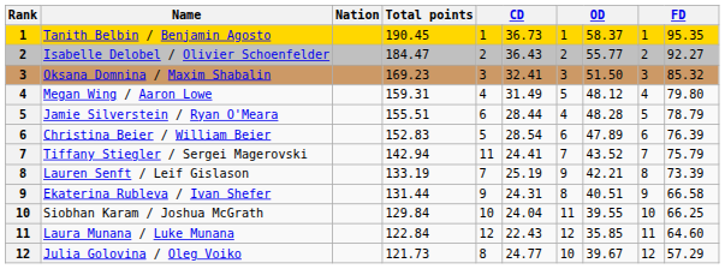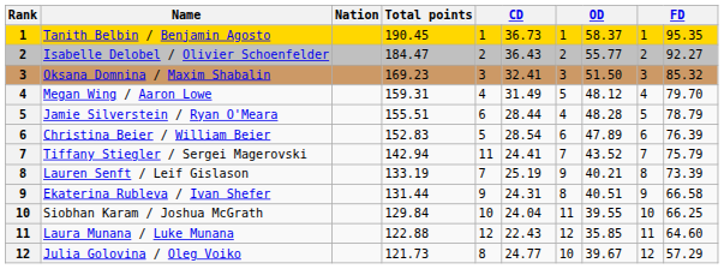 <table class="wikitable">
 <tr>
 <th>Rank</th>
 <th>Name</th>
 <th>Nation</th>
 <th>Total points</th>
 <th colspan="2" width="80px"><a href='#'>CD</a></th>
 <th colspan="2" width="80px"><a href='#'>OD</a></th>
 <th colspan="2" width="80px"><a href='#'>FD</a></th>
 </tr>
 <tr bgcolor="gold">
 <td align="center"><strong>1</strong></td>
 <td><a href='#'>Tanith Belbin</a> / <a href='#'>Benjamin Agosto</a></td>
 <td></td>
 <td>190.45</td>
 <td>1</td>
 <td>36.73</td>
 <td>1</td>
 <td>58.37</td>
 <td>1</td>
 <td>95.35</td>
 </tr>
 <tr bgcolor="silver">
 <td align="center"><strong>2</strong></td>
 <td><a href='#'>Isabelle Delobel</a> / <a href='#'>Olivier Schoenfelder</a></td>
 <td></td>
 <td>184.47</td>
 <td>2</td>
 <td>36.43</td>
 <td>2</td>
 <td>55.77</td>
 <td>2</td>
 <td>92.27</td>
 </tr>
 <tr bgcolor="cc9966">
 <td align="center"><strong>3</strong></td>
 <td><a href='#'>Oksana Domnina</a> / <a href='#'>Maxim Shabalin</a></td>
 <td></td>
 <td>169.23</td>
 <td>3</td>
 <td>32.41</td>
 <td>3</td>
 <td>51.50</td>
 <td>3</td>
 <td>85.32</td>
 </tr>
 <tr>
 <th>4</th>
 <td><a href='#'>Megan Wing</a> / <a href='#'>Aaron Lowe</a></td>
 <td></td>
 <td>159.31</td>
 <td>4</td>
 <td>31.49</td>
 <td>5</td>
 <td>48.12</td>
 <td>4</td>
-<td>79.80</td>
+<td>79.70</td>
 </tr>
 <tr>
 <th>5</th>
 <td><a href='#'>Jamie Silverstein</a> / <a href='#'>Ryan O'Meara</a></td>
 <td></td>
 <td>155.51</td>
 <td>6</td>
 <td>28.44</td>
 <td>4</td>
 <td>48.28</td>
 <td>5</td>
 <td>78.79</td>
 </tr>
 <tr>
 <th>6</th>
 <td><a href='#'>Christina Beier</a> / <a href='#'>William Beier</a></td>
 <td></td>
 <td>152.83</td>
 <td>5</td>
 <td>28.54</td>
 <td>6</td>
 <td>47.89</td>
 <td>6</td>
 <td>76.39</td>
 </tr>
 <tr>
 <th>7</th>
 <td><a href='#'>Tiffany Stiegler</a> / Sergei Magerovski</td>
 <td></td>
 <td>142.94</td>
 <td>11</td>
 <td>24.41</td>
 <td>7</td>
 <td>43.52</td>
 <td>7</td>
 <td>75.79</td>
 </tr>
 <tr>
 <th>8</th>
 <td><a href='#'>Lauren Senft</a> / Leif Gislason</td>
 <td></td>
 <td>133.19</td>
 <td>7</td>
 <td>25.19</td>
 <td>9</td>
-<td>42.21</td>
+<td>40.21</td>
 <td>8</td>
 <td>73.39</td>
 </tr>
 <tr>
 <th>9</th>
 <td><a href='#'>Ekaterina Rubleva</a> / <a href='#'>Ivan Shefer</a></td>
 <td></td>
 <td>131.44</td>
 <td>9</td>
 <td>24.31</td>
 <td>8</td>
 <td>40.51</td>
 <td>9</td>
 <td>66.58</td>
 </tr>
 <tr>
 <th>10</th>
 <td>Siobhan Karam / Joshua McGrath</td>
 <td></td>
 <td>129.84</td>
 <td>10</td>
 <td>24.04</td>
 <td>11</td>
 <td>39.55</td>
 <td>10</td>
 <td>66.25</td>
 </tr>
 <tr>
 <th>11</th>
 <td><a href='#'>Laura Munana</a> / <a href='#'>Luke Munana</a></td>
 <td></td>
-<td>122.84</td>
+<td>122.88</td>
 <td>12</td>
 <td>22.43</td>
 <td>12</td>
 <td>35.85</td>
 <td>11</td>
 <td>64.60</td>
 </tr>
 <tr>
 <th>12</th>
 <td><a href='#'>Julia Golovina</a> / <a href='#'>Oleg Voiko</a></td>
 <td></td>
 <td>121.73</td>
 <td>8</td>
 <td>24.77</td>
 <td>10</td>
 <td>39.67</td>
 <td>12</td>
 <td>57.29</td>
 </tr>
 </table>
